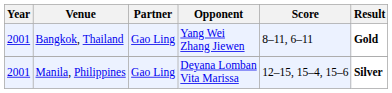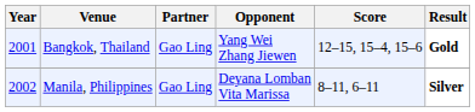 <table class="sortable wikitable" style="font-size: 90%;">
 <tr>
 <th>Year</th>
 <th>Venue</th>
 <th>Partner</th>
 <th>Opponent</th>
 <th>Score</th>
 <th>Result</th>
 </tr>
 <tr style="background:#ECF2FF">
 <td align="center"><a href='#'>2001</a></td>
 <td align="left"><a href='#'>Bangkok</a>, <a href='#'>Thailand</a></td>
 <td align="left"> <a href='#'>Gao Ling</a></td>
 <td align="left"> <a href='#'>Yang Wei</a> <br>  <a href='#'>Zhang Jiewen</a></td>
-<td align="left">8–11, 6–11</td>
+<td align="left">12–15, 15–4, 15–6</td>
 <td style="text-align:left; background:white"> <strong>Gold</strong></td>
 </tr>
 <tr>
 </tr>
 <tr style="background:#ECF2FF">
-<td align="center"><a href='#'>2001</a></td>
+<td align="center"><a href='#'>2002</a></td>
 <td align="left"><a href='#'>Manila</a>, <a href='#'>Philippines</a></td>
 <td align="left"> <a href='#'>Gao Ling</a></td>
 <td align="left"> <a href='#'>Deyana Lomban</a> <br>  <a href='#'>Vita Marissa</a></td>
-<td align="left">12–15, 15–4, 15–6</td>
+<td align="left">8–11, 6–11</td>
 <td style="text-align:left; background:white"> <strong>Silver</strong></td>
 </tr>
 </table>
